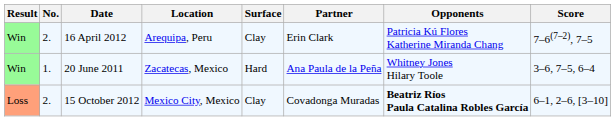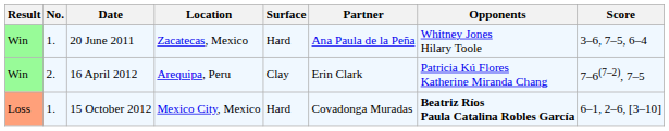 <table class="wikitable" style=font-size:97%>
 <tr>
 <th>Result</th>
 <th>No.</th>
 <th>Date</th>
 <th>Location</th>
 <th>Surface</th>
 <th>Partner</th>
 <th>Opponents</th>
 <th>Score</th>
 </tr>
 <tr style="background:#f0f8ff;">
 <td style="background:#98fb98;">Win</td>
+<td>1.</td>
+<td>20 June 2011</td>
+<td><a href='#'>Zacatecas</a>, Mexico</td>
+<td>Hard</td>
+<td> <a href='#'>Ana Paula de la Peña</a></td>
+<td> <a href='#'>Whitney Jones</a> <br>  Hilary Toole</td>
+<td>3–6, 7–5, 6–4</td>
+</tr>
+<tr style="background:#f0f8ff;">
+<td style="background:#98fb98;">Win</td>
 <td>2.</td>
 <td>16 April 2012</td>
 <td><a href='#'>Arequipa</a>, Peru</td>
 <td>Clay</td>
 <td> Erin Clark</td>
 <td> <a href='#'>Patricia Kú Flores</a> <br>  <a href='#'>Katherine Miranda Chang</a></td>
 <td>7–6<sup>(7–2)</sup>, 7–5</td>
 </tr>
 <tr style="background:#f0f8ff;">
-<td style="background:#98fb98;">Win</td>
+<td style="background:#ffa07a;">Loss</td>
 <td>1.</td>
-<td>20 June 2011</td>
-<td><a href='#'>Zacatecas</a>, Mexico</td>
-<td>Hard</td>
-<td> <a href='#'>Ana Paula de la Peña</a></td>
-<td> <a href='#'>Whitney Jones</a> <br>  Hilary Toole</td>
-<td>3–6, 7–5, 6–4</td>
-</tr>
-<tr style="background:#f0f8ff;">
-<td style="background:#ffa07a;">Loss</td>
-<td>2.</td>
 <td>15 October 2012</td>
 <td><a href='#'>Mexico City</a>, Mexico</td>
-<td>Clay</td>
+<td>Hard</td>
 <td> Covadonga Muradas</td>
 <td><strong> Beatriz Ríos <br>  Paula Catalina Robles García</strong></td>
 <td>6–1, 2–6, [3–10]</td>
 </tr>
 </table>
